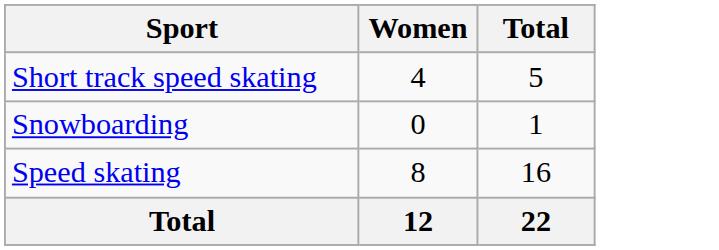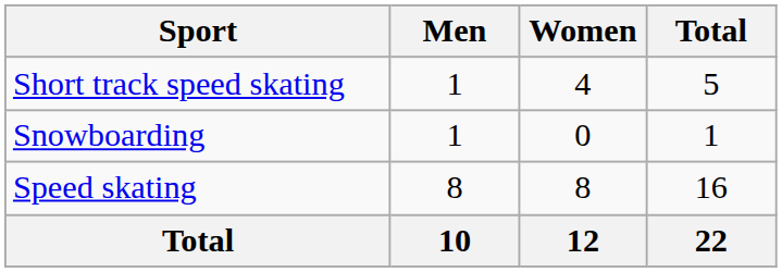 <table class="wikitable sortable" style="text-align:center;">
 <tr>
 <th width=180>Sport</th>
+<th width=55>Men</th>
 <th width=55>Women</th>
 <th width=55>Total</th>
 </tr>
 <tr>
 <td align=left><a href='#'>Short track speed skating</a></td>
+<td>1</td>
 <td>4</td>
 <td>5</td>
 </tr>
 <tr>
 <td align=left><a href='#'>Snowboarding</a></td>
+<td>1</td>
 <td>0</td>
 <td>1</td>
 </tr>
 <tr>
 <td align=left><a href='#'>Speed skating</a></td>
 <td>8</td>
+<td>8</td>
 <td>16</td>
 </tr>
 <tr>
 <th>Total</th>
+<th>10</th>
 <th>12</th>
 <th>22</th>
 </tr>
 </table>
